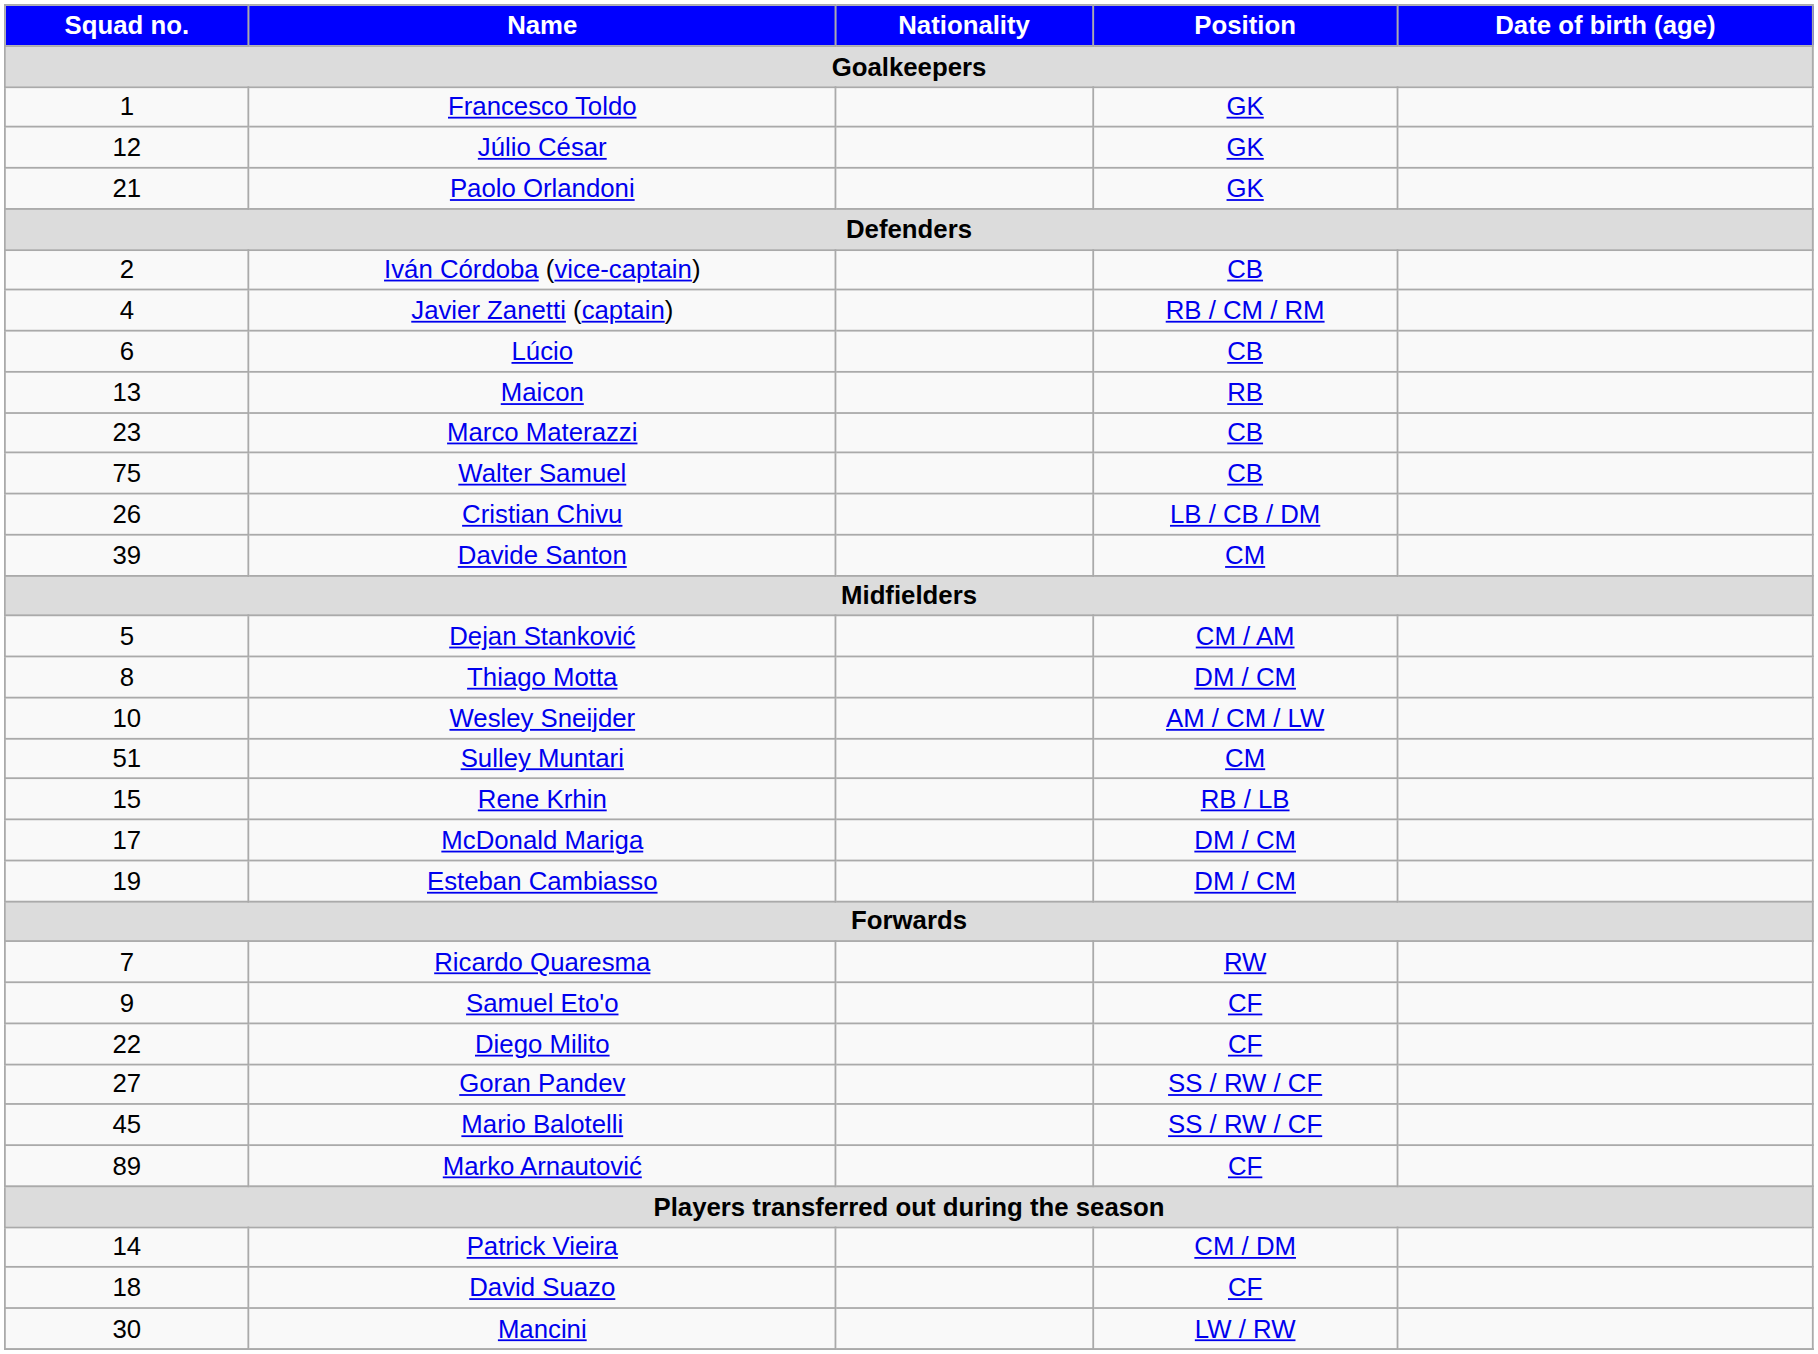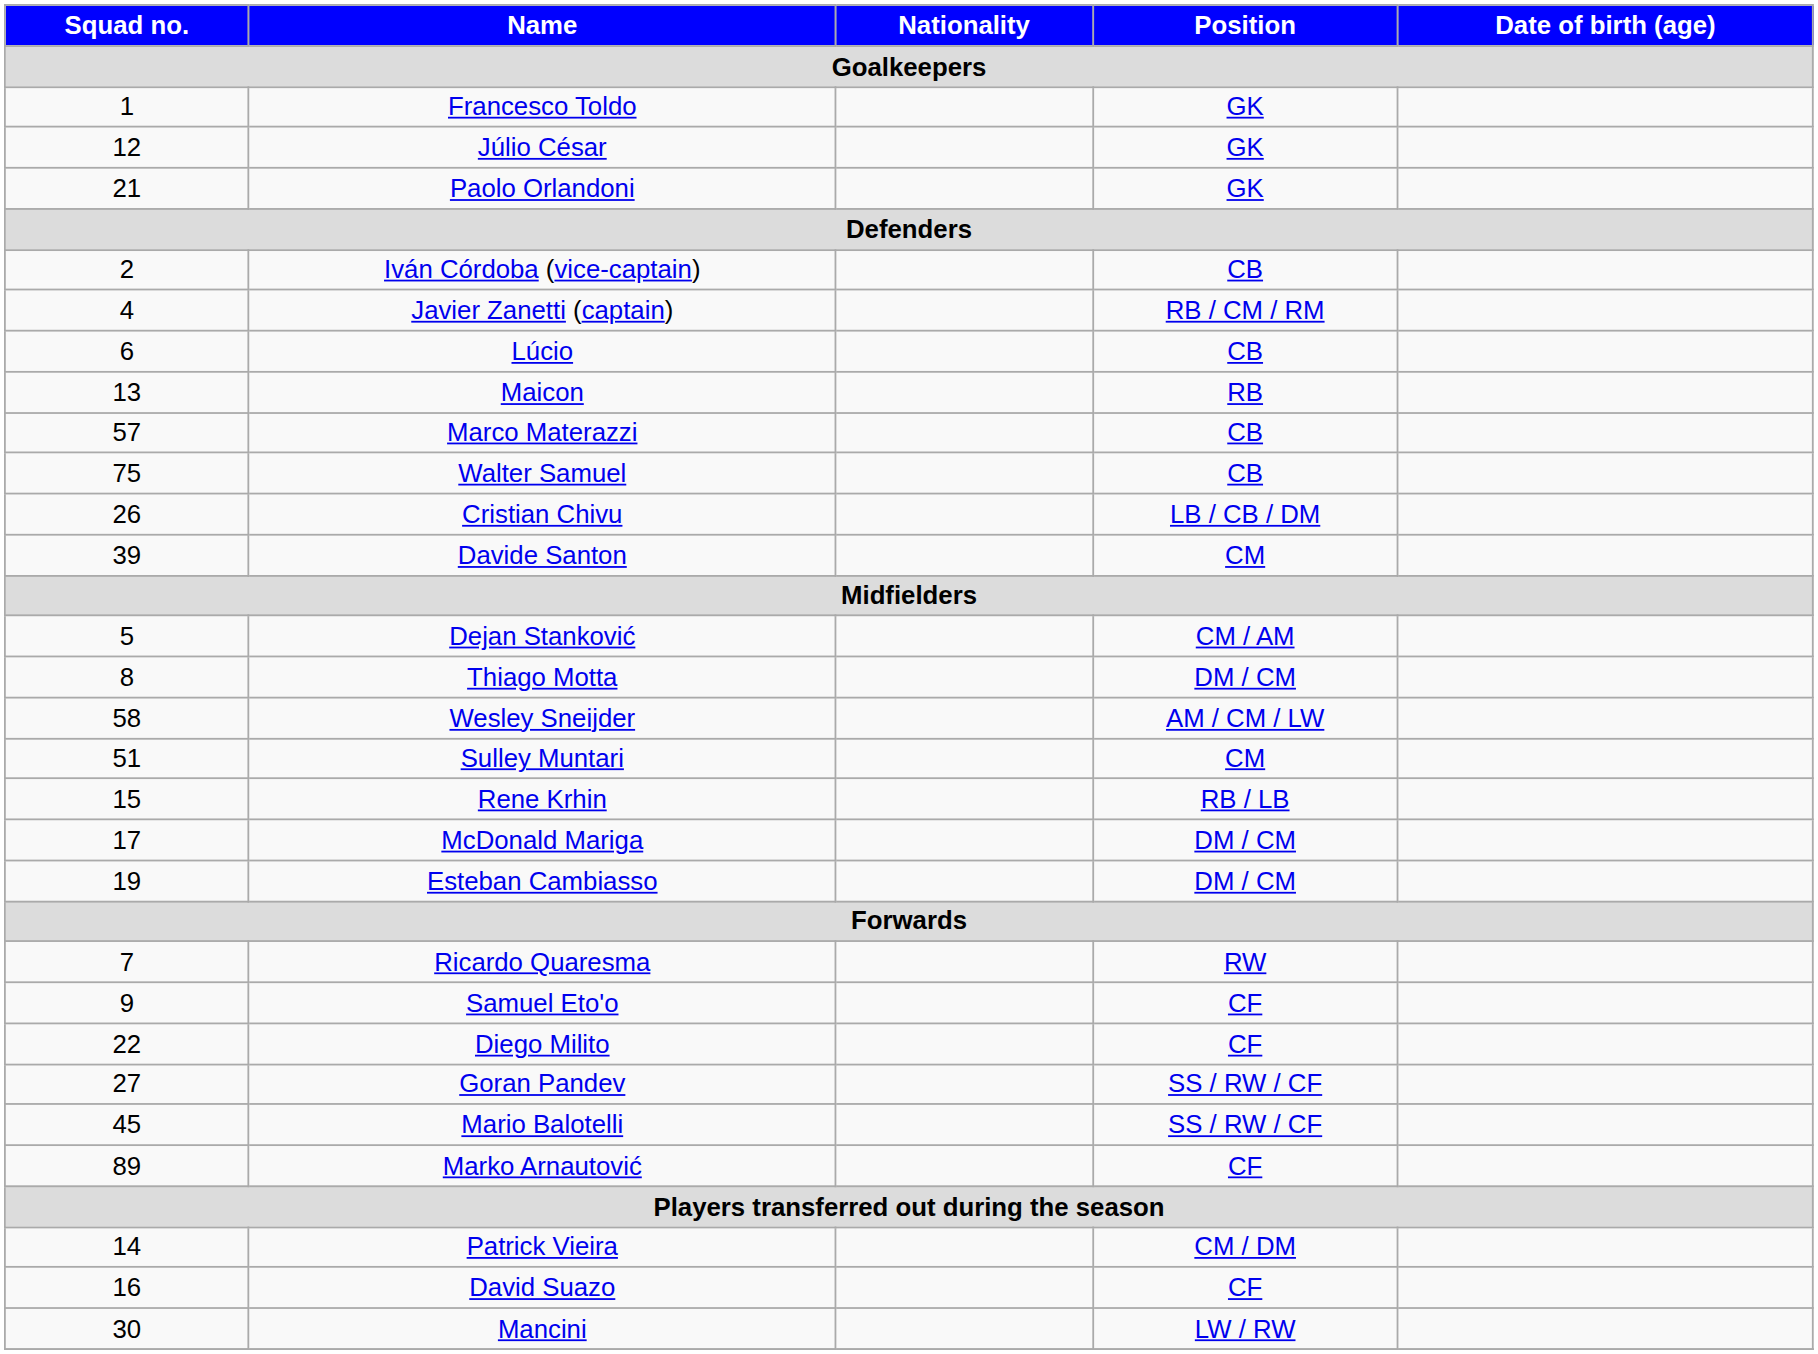 <table class="wikitable" style="text-align:center; font-size:90%; width:80%">
 <tr>
 <th style="background:#0000FF; color:white; text-align:center">Squad no.</th>
 <th style="background:#0000FF; color:white; text-align:center">Name</th>
 <th style="background:#0000FF; color:white; text-align:center">Nationality</th>
 <th style="background:#0000FF; color:white; text-align:center">Position</th>
 <th style="background:#0000FF; color:white; text-align:center">Date of birth (age)</th>
 </tr>
 <tr>
 <th colspan="6" style="background:#dcdcdc; color:black; text-align:center">Goalkeepers</th>
 </tr>
 <tr>
 <td>1</td>
 <td><a href='#'>Francesco Toldo</a></td>
 <td></td>
 <td><a href='#'>GK</a></td>
 <td></td>
 </tr>
 <tr>
 <td>12</td>
 <td><a href='#'>Júlio César</a></td>
 <td></td>
 <td><a href='#'>GK</a></td>
 <td></td>
 </tr>
 <tr>
 <td>21</td>
 <td><a href='#'>Paolo Orlandoni</a></td>
 <td></td>
 <td><a href='#'>GK</a></td>
 <td></td>
 </tr>
 <tr>
 <th colspan="6" style="background:#dcdcdc; color:black; text-align:center">Defenders</th>
 </tr>
 <tr>
 <td>2</td>
 <td><a href='#'>Iván Córdoba</a> (<a href='#'>vice-captain</a>)</td>
 <td></td>
 <td><a href='#'>CB</a></td>
 <td></td>
 </tr>
 <tr>
 <td>4</td>
 <td><a href='#'>Javier Zanetti</a> (<a href='#'>captain</a>)</td>
 <td></td>
 <td><a href='#'>RB / CM / RM</a></td>
 <td></td>
 </tr>
 <tr>
 <td>6</td>
 <td><a href='#'>Lúcio</a></td>
 <td></td>
 <td><a href='#'>CB</a></td>
 <td></td>
 </tr>
 <tr>
 <td>13</td>
 <td><a href='#'>Maicon</a></td>
 <td></td>
 <td><a href='#'>RB</a></td>
 <td></td>
 </tr>
 <tr>
-<td>23</td>
+<td>57</td>
 <td><a href='#'>Marco Materazzi</a></td>
 <td></td>
 <td><a href='#'>CB</a></td>
 <td></td>
 </tr>
 <tr>
 <td>75</td>
 <td><a href='#'>Walter Samuel</a></td>
 <td></td>
 <td><a href='#'>CB</a></td>
 <td></td>
 </tr>
 <tr>
 <td>26</td>
 <td><a href='#'>Cristian Chivu</a></td>
 <td></td>
 <td><a href='#'>LB / CB / DM</a></td>
 <td></td>
 </tr>
 <tr>
 <td>39</td>
 <td><a href='#'>Davide Santon</a></td>
 <td></td>
 <td><a href='#'>CM</a></td>
 <td></td>
 </tr>
 <tr>
 <th colspan="6" style="background:#dcdcdc; color:black; text-align:center">Midfielders</th>
 </tr>
 <tr>
 <td>5</td>
 <td><a href='#'>Dejan Stanković</a></td>
 <td></td>
 <td><a href='#'>CM / AM</a></td>
 <td></td>
 </tr>
 <tr>
 <td>8</td>
 <td><a href='#'>Thiago Motta</a></td>
 <td></td>
 <td><a href='#'>DM / CM</a></td>
 <td></td>
 </tr>
 <tr>
-<td>10</td>
+<td>58</td>
 <td><a href='#'>Wesley Sneijder</a></td>
 <td></td>
 <td><a href='#'>AM / CM / LW</a></td>
 <td></td>
 </tr>
 <tr>
 <td>51</td>
 <td><a href='#'>Sulley Muntari</a></td>
 <td></td>
 <td><a href='#'>CM</a></td>
 <td></td>
 </tr>
 <tr>
 <td>15</td>
 <td><a href='#'>Rene Krhin</a></td>
 <td></td>
 <td><a href='#'>RB / LB</a></td>
 <td></td>
 </tr>
 <tr>
 <td>17</td>
 <td><a href='#'>McDonald Mariga</a></td>
 <td></td>
 <td><a href='#'>DM / CM</a></td>
 <td></td>
 </tr>
 <tr>
 <td>19</td>
 <td><a href='#'>Esteban Cambiasso</a></td>
 <td></td>
 <td><a href='#'>DM / CM</a></td>
 <td></td>
 </tr>
 <tr>
 <th colspan="6" style="background:#dcdcdc; color:black; text-align:center">Forwards</th>
 </tr>
 <tr>
 <td>7</td>
 <td><a href='#'>Ricardo Quaresma</a></td>
 <td></td>
 <td><a href='#'>RW</a></td>
 <td></td>
 </tr>
 <tr>
 <td>9</td>
 <td><a href='#'>Samuel Eto'o</a></td>
 <td></td>
 <td><a href='#'>CF</a></td>
 <td></td>
 </tr>
 <tr>
 <td>22</td>
 <td><a href='#'>Diego Milito</a></td>
 <td></td>
 <td><a href='#'>CF</a></td>
 <td></td>
 </tr>
 <tr>
 <td>27</td>
 <td><a href='#'>Goran Pandev</a></td>
 <td></td>
 <td><a href='#'>SS / RW / CF</a></td>
 <td></td>
 </tr>
 <tr>
 <td>45</td>
 <td><a href='#'>Mario Balotelli</a></td>
 <td></td>
 <td><a href='#'>SS / RW / CF</a></td>
 <td></td>
 </tr>
 <tr>
 <td>89</td>
 <td><a href='#'>Marko Arnautović</a></td>
 <td></td>
 <td><a href='#'>CF</a></td>
 <td></td>
 </tr>
 <tr>
 <th colspan="6" style="background:#dcdcdc; color:black; text-align:center">Players transferred out during the season</th>
 </tr>
 <tr>
 <td>14</td>
 <td><a href='#'>Patrick Vieira</a></td>
 <td></td>
 <td><a href='#'>CM / DM</a></td>
 <td></td>
 </tr>
 <tr>
-<td>18</td>
+<td>16</td>
 <td><a href='#'>David Suazo</a></td>
 <td></td>
 <td><a href='#'>CF</a></td>
 <td></td>
 </tr>
 <tr>
 <td>30</td>
 <td><a href='#'>Mancini</a></td>
 <td></td>
 <td><a href='#'>LW / RW</a></td>
 <td></td>
 </tr>
 <tr>
 </tr>
 </table>
